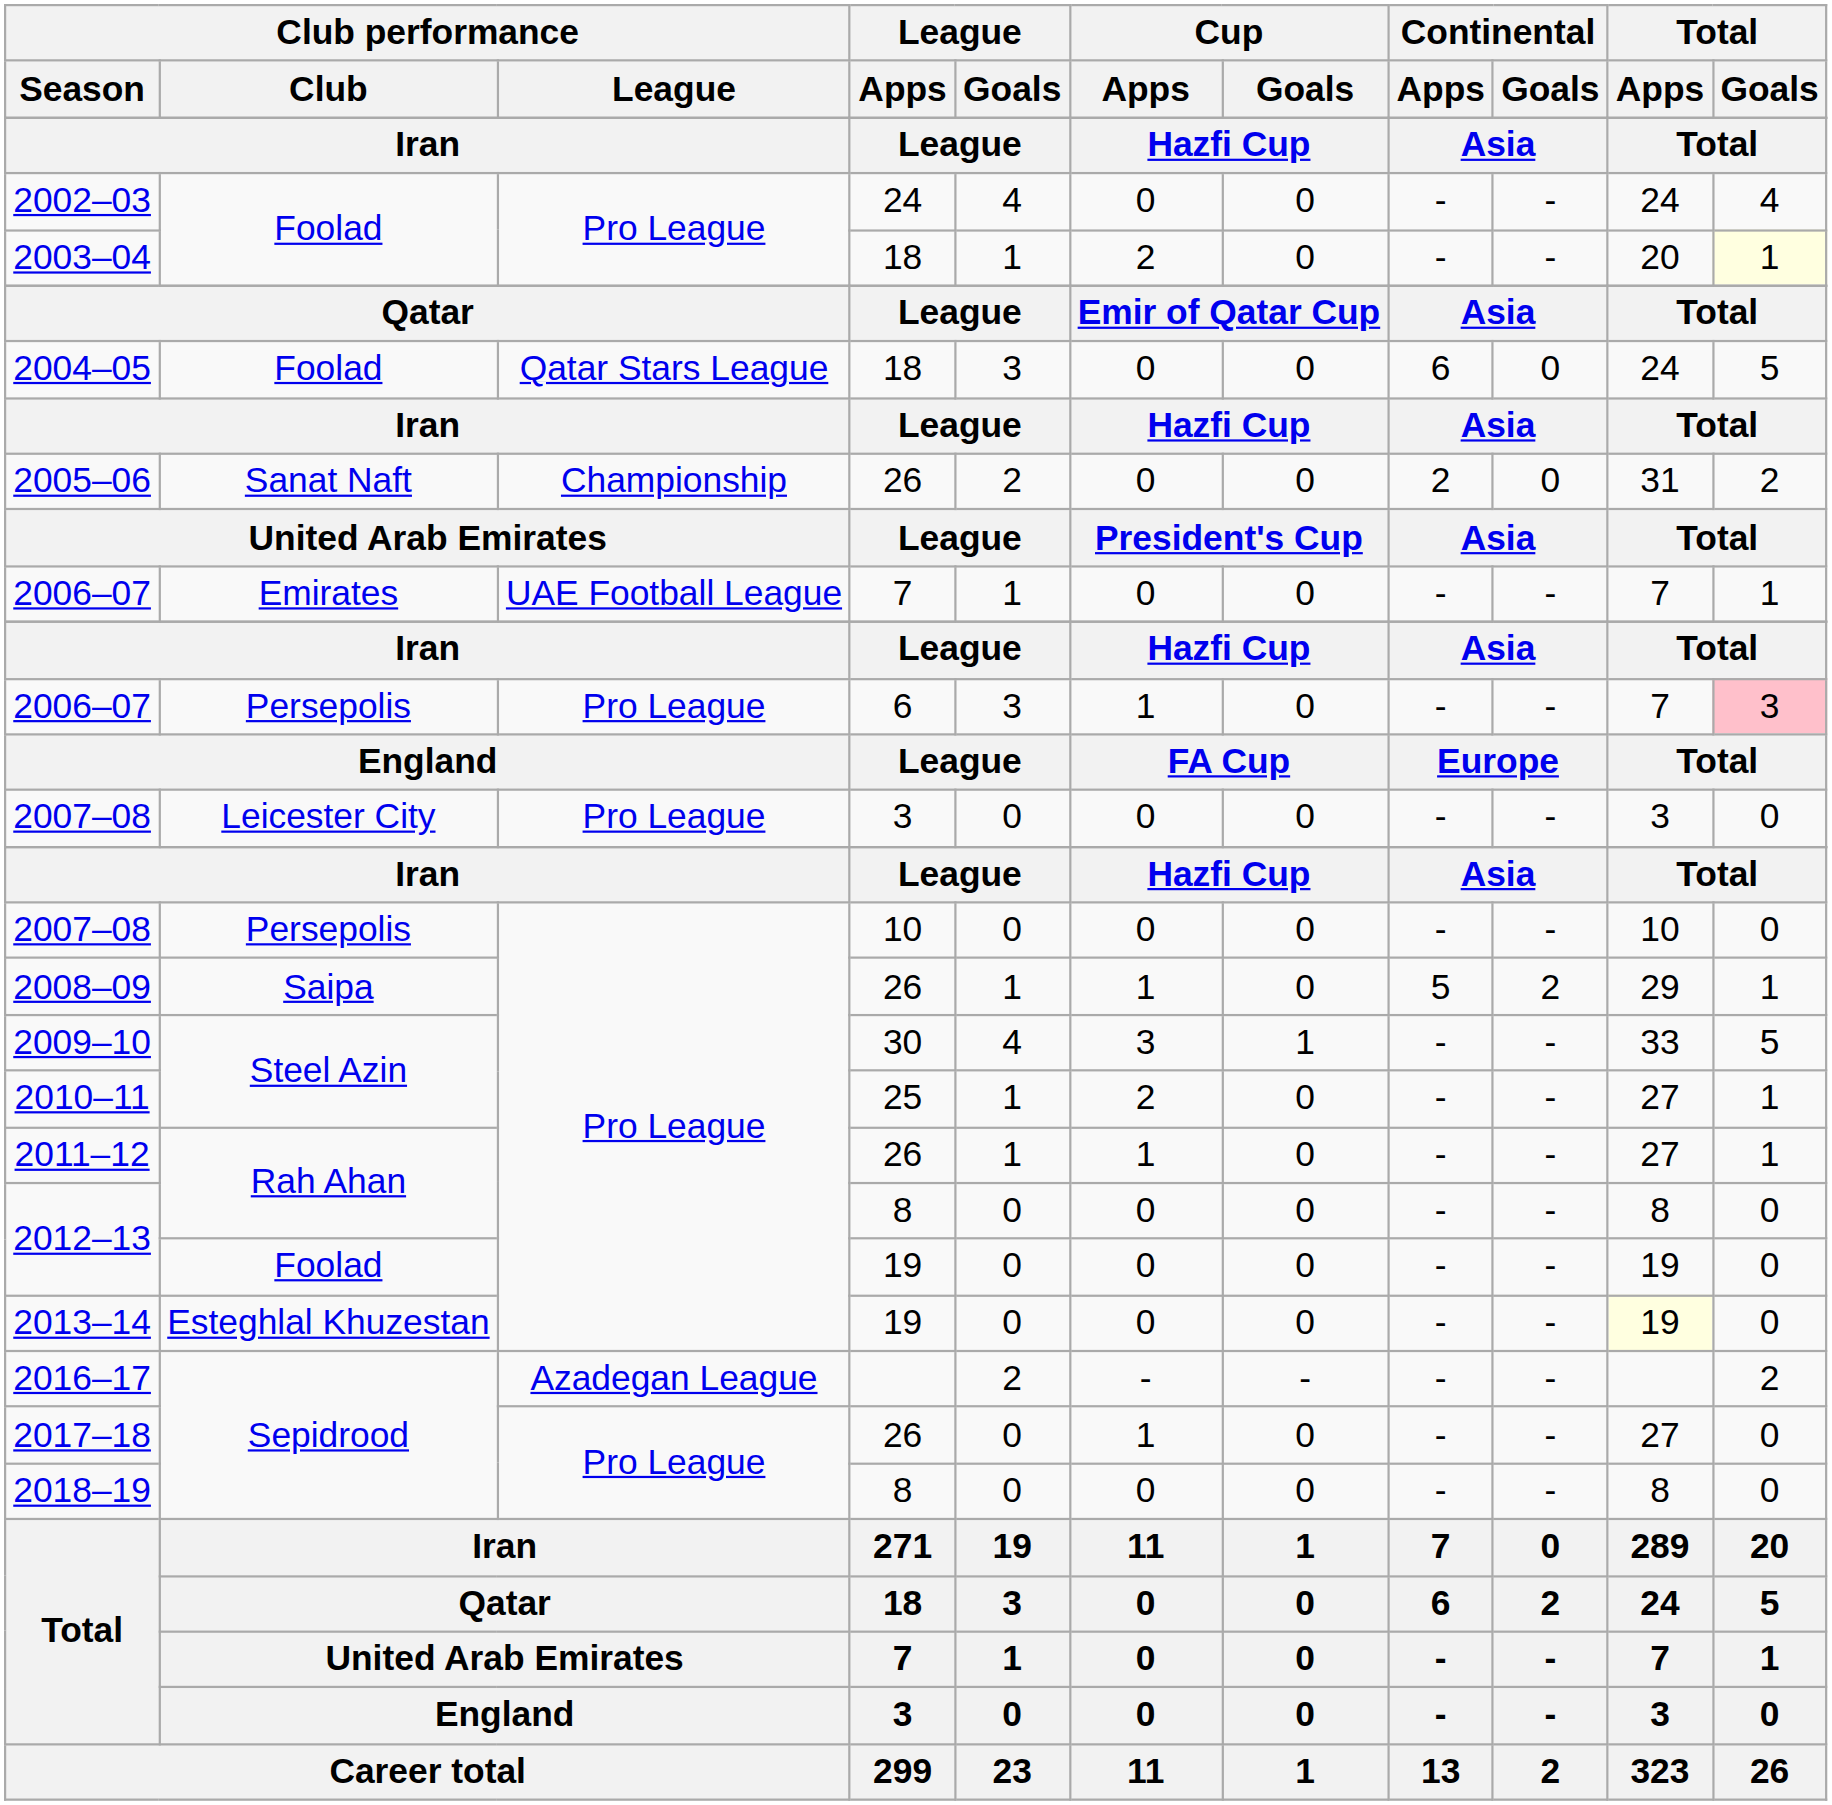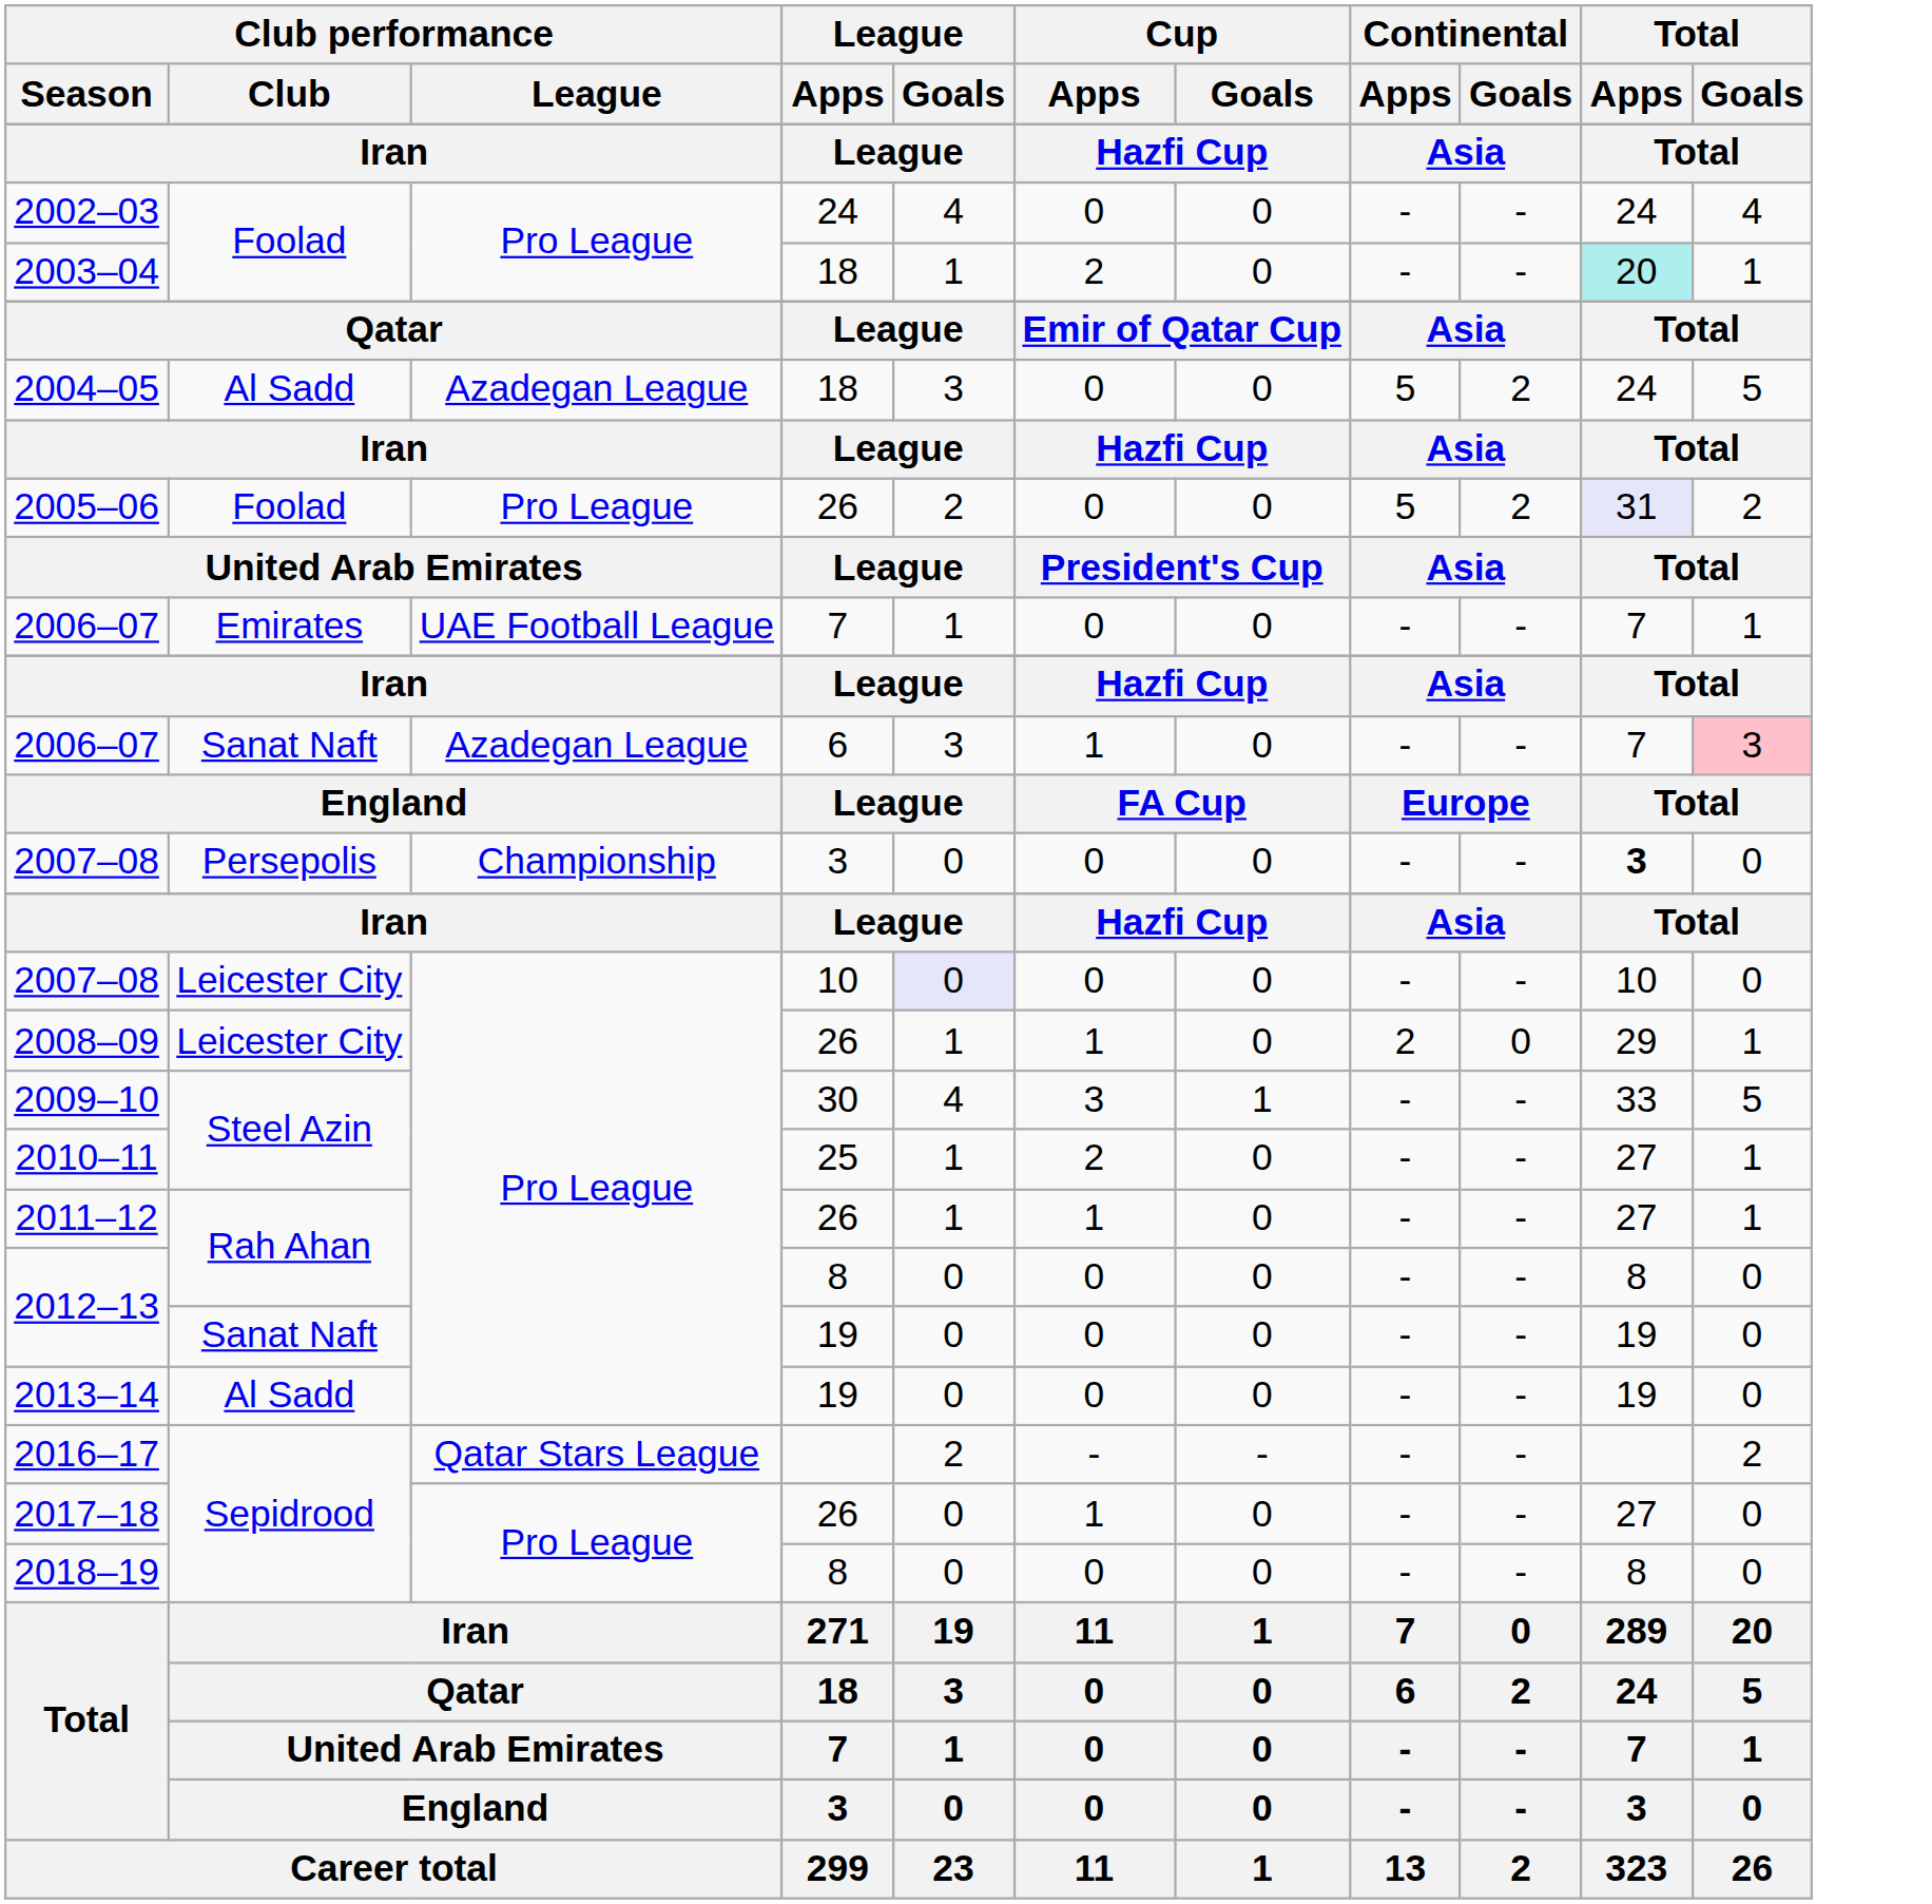 <table class="wikitable" style="text-align:center">
 <tr>
 <th colspan=3>Club performance</th>
 <th colspan=2>League</th>
 <th colspan=2>Cup</th>
 <th colspan=2>Continental</th>
 <th colspan=2>Total</th>
 </tr>
 <tr>
 <th>Season</th>
 <th>Club</th>
 <th>League</th>
 <th>Apps</th>
 <th>Goals</th>
 <th>Apps</th>
 <th>Goals</th>
 <th>Apps</th>
 <th>Goals</th>
 <th>Apps</th>
 <th>Goals</th>
 </tr>
 <tr>
 </tr>
 <tr>
 <th colspan=3>Iran</th>
 <th colspan=2>League</th>
 <th colspan=2><a href='#'>Hazfi Cup</a></th>
 <th colspan=2><a href='#'>Asia</a></th>
 <th colspan=2>Total</th>
 </tr>
 <tr>
 <td><a href='#'>2002–03</a></td>
 <td rowspan="2"><a href='#'>Foolad</a></td>
 <td rowspan="2"><a href='#'>Pro League</a></td>
 <td>24</td>
 <td>4</td>
 <td>0</td>
 <td>0</td>
 <td>-</td>
 <td>-</td>
 <td>24</td>
 <td>4</td>
 </tr>
 <tr>
 <td><a href='#'>2003–04</a></td>
 <td>18</td>
 <td>1</td>
 <td>2</td>
 <td>0</td>
 <td>-</td>
 <td>-</td>
-<td>20</td>
-<td style="background: lightyellow;">1</td>
+<td style="background: paleturquoise;">20</td>
+<td>1</td>
 </tr>
 <tr>
 </tr>
 <tr>
 <th colspan=3>Qatar</th>
 <th colspan=2>League</th>
 <th colspan=2><a href='#'>Emir of Qatar Cup</a></th>
 <th colspan=2><a href='#'>Asia</a></th>
 <th colspan=2>Total</th>
 </tr>
 <tr>
 <td><a href='#'>2004–05</a></td>
-<td rowspan="1"><a href='#'>Foolad</a></td>
-<td rowspan"1"><a href='#'>Qatar Stars League</a></td>
+<td rowspan"1"><a href='#'>Al Sadd</a></td>
+<td rowspan="1"><a href='#'>Azadegan League</a></td>
 <td>18</td>
 <td>3</td>
 <td>0</td>
 <td>0</td>
-<td>6</td>
-<td>0</td>
+<td>5</td>
+<td>2</td>
 <td>24</td>
 <td>5</td>
 </tr>
 <tr>
 <th colspan=3>Iran</th>
 <th colspan=2>League</th>
 <th colspan=2><a href='#'>Hazfi Cup</a></th>
 <th colspan=2><a href='#'>Asia</a></th>
 <th colspan=2>Total</th>
 </tr>
 <tr>
 <td><a href='#'>2005–06</a></td>
-<td rowspan="1"><a href='#'>Sanat Naft</a></td>
-<td rowspan="1"><a href='#'>Championship</a></td>
+<td rowspan="1"><a href='#'>Foolad</a></td>
+<td rowspan"1"><a href='#'>Pro League</a></td>
 <td>26</td>
 <td>2</td>
 <td>0</td>
 <td>0</td>
+<td>5</td>
 <td>2</td>
-<td>0</td>
-<td>31</td>
+<td style="background: lavender;">31</td>
 <td>2</td>
 </tr>
 <tr>
 <th colspan=3>United Arab Emirates</th>
 <th colspan=2>League</th>
 <th colspan=2><a href='#'>President's Cup</a></th>
 <th colspan=2><a href='#'>Asia</a></th>
 <th colspan=2>Total</th>
 </tr>
 <tr>
 <td><a href='#'>2006–07</a></td>
 <td rowspan"1"><a href='#'>Emirates</a></td>
 <td rowspan"1"><a href='#'>UAE Football League</a></td>
 <td>7</td>
 <td>1</td>
 <td>0</td>
 <td>0</td>
 <td>-</td>
 <td>-</td>
 <td>7</td>
 <td>1</td>
 </tr>
 <tr>
 </tr>
 <tr>
 <th colspan=3>Iran</th>
 <th colspan=2>League</th>
 <th colspan=2><a href='#'>Hazfi Cup</a></th>
 <th colspan=2><a href='#'>Asia</a></th>
 <th colspan=2>Total</th>
 </tr>
 <tr>
 <td><a href='#'>2006–07</a></td>
-<td rowspan"1"><a href='#'>Persepolis</a></td>
-<td rowspan"1"><a href='#'>Pro League</a></td>
+<td rowspan="1"><a href='#'>Sanat Naft</a></td>
+<td rowspan="1"><a href='#'>Azadegan League</a></td>
 <td>6</td>
 <td>3</td>
 <td>1</td>
 <td>0</td>
 <td>-</td>
 <td>-</td>
 <td>7</td>
 <td style="background: pink;">3</td>
 </tr>
 <tr>
 <th colspan=3>England</th>
 <th colspan=2>League</th>
 <th colspan=2><a href='#'>FA Cup</a></th>
 <th colspan=2><a href='#'>Europe</a></th>
 <th colspan=2>Total</th>
 </tr>
 <tr>
 <td><a href='#'>2007–08</a></td>
-<td rowspan="1"><a href='#'>Leicester City</a></td>
-<td rowspan"1"><a href='#'>Pro League</a></td>
+<td rowspan="1"><a href='#'>Persepolis</a></td>
+<td rowspan="1"><a href='#'>Championship</a></td>
 <td>3</td>
 <td>0</td>
 <td>0</td>
 <td>0</td>
 <td>-</td>
 <td>-</td>
-<td>3</td>
+<td><strong>3</strong></td>
 <td>0</td>
 </tr>
 <tr>
 </tr>
 <tr>
 <th colspan=3>Iran</th>
 <th colspan=2>League</th>
 <th colspan=2><a href='#'>Hazfi Cup</a></th>
 <th colspan=2><a href='#'>Asia</a></th>
 <th colspan=2>Total</th>
 </tr>
 <tr>
 <td><a href='#'>2007–08</a></td>
-<td rowspan="1"><a href='#'>Persepolis</a></td>
+<td rowspan="1"><a href='#'>Leicester City</a></td>
 <td rowspan="8"><a href='#'>Pro League</a></td>
 <td>10</td>
-<td>0</td>
+<td style="background: lavender;">0</td>
 <td>0</td>
 <td>0</td>
 <td>-</td>
 <td>-</td>
 <td>10</td>
 <td>0</td>
 </tr>
 <tr>
 <td><a href='#'>2008–09</a></td>
-<td rowspan="1"><a href='#'>Saipa</a></td>
+<td rowspan="1"><a href='#'>Leicester City</a></td>
 <td>26</td>
 <td>1</td>
 <td>1</td>
 <td>0</td>
-<td>5</td>
 <td>2</td>
+<td>0</td>
 <td>29</td>
 <td>1</td>
 </tr>
 <tr>
 <td><a href='#'>2009–10</a></td>
 <td rowspan="2"><a href='#'>Steel Azin</a></td>
 <td>30</td>
 <td>4</td>
 <td>3</td>
 <td>1</td>
 <td>-</td>
 <td>-</td>
 <td>33</td>
 <td>5</td>
 </tr>
 <tr>
 <td><a href='#'>2010–11</a></td>
 <td>25</td>
 <td>1</td>
 <td>2</td>
 <td>0</td>
 <td>-</td>
 <td>-</td>
 <td>27</td>
 <td>1</td>
 </tr>
 <tr>
 <td><a href='#'>2011–12</a></td>
 <td rowspan="2"><a href='#'>Rah Ahan</a></td>
 <td>26</td>
 <td>1</td>
 <td>1</td>
 <td>0</td>
 <td>-</td>
 <td>-</td>
 <td>27</td>
 <td>1</td>
 </tr>
 <tr>
 <td rowspan="2"><a href='#'>2012–13</a></td>
 <td>8</td>
 <td>0</td>
 <td>0</td>
 <td>0</td>
 <td>-</td>
 <td>-</td>
 <td>8</td>
 <td>0</td>
 </tr>
 <tr>
-<td rowspan="1"><a href='#'>Foolad</a></td>
+<td rowspan="1"><a href='#'>Sanat Naft</a></td>
 <td>19</td>
 <td>0</td>
 <td>0</td>
 <td>0</td>
 <td>-</td>
 <td>-</td>
 <td>19</td>
 <td>0</td>
 </tr>
 <tr>
 <td><a href='#'>2013–14</a></td>
-<td rowspan="1"><a href='#'>Esteghlal Khuzestan</a></td>
+<td rowspan"1"><a href='#'>Al Sadd</a></td>
 <td>19</td>
 <td>0</td>
 <td>0</td>
 <td>0</td>
 <td>-</td>
 <td>-</td>
-<td style="background: lightyellow;">19</td>
+<td>19</td>
 <td>0</td>
 </tr>
 <tr>
 <td><a href='#'>2016–17</a></td>
 <td rowspan="3"><a href='#'>Sepidrood</a></td>
-<td rowspan="1"><a href='#'>Azadegan League</a></td>
+<td rowspan"1"><a href='#'>Qatar Stars League</a></td>
 <td></td>
 <td>2</td>
 <td>-</td>
 <td>-</td>
 <td>-</td>
 <td>-</td>
 <td></td>
 <td>2</td>
 </tr>
 <tr>
 <td><a href='#'>2017–18</a></td>
 <td rowspan="2"><a href='#'>Pro League</a></td>
 <td>26</td>
 <td>0</td>
 <td>1</td>
 <td>0</td>
 <td>-</td>
 <td>-</td>
 <td>27</td>
 <td>0</td>
 </tr>
 <tr>
 <td><a href='#'>2018–19</a></td>
 <td>8</td>
 <td>0</td>
 <td>0</td>
 <td>0</td>
 <td>-</td>
 <td>-</td>
 <td>8</td>
 <td>0</td>
 </tr>
 <tr>
 <th rowspan=4>Total</th>
 <th colspan=2>Iran</th>
 <th>271</th>
 <th>19</th>
 <th>11</th>
 <th>1</th>
 <th>7</th>
 <th>0</th>
 <th>289</th>
 <th>20</th>
 </tr>
 <tr>
 <th colspan=2>Qatar</th>
 <th>18</th>
 <th>3</th>
 <th>0</th>
 <th>0</th>
 <th>6</th>
 <th>2</th>
 <th>24</th>
 <th>5</th>
 </tr>
 <tr>
 <th colspan=2>United Arab Emirates</th>
 <th>7</th>
 <th>1</th>
 <th>0</th>
 <th>0</th>
 <th>-</th>
 <th>-</th>
 <th>7</th>
 <th>1</th>
 </tr>
 <tr>
 <th colspan=2>England</th>
 <th>3</th>
 <th>0</th>
 <th>0</th>
 <th>0</th>
 <th>-</th>
 <th>-</th>
 <th>3</th>
 <th>0</th>
 </tr>
 <tr>
 <th colspan=3>Career total</th>
 <th>299</th>
 <th>23</th>
 <th>11</th>
 <th>1</th>
 <th>13</th>
 <th>2</th>
 <th>323</th>
 <th>26</th>
 </tr>
 </table>
